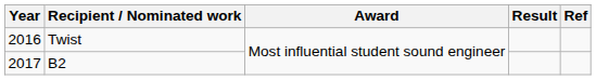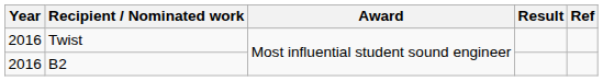 <table class="wikitable">
 <tr>
 <th>Year</th>
 <th>Recipient / Nominated work</th>
 <th>Award</th>
 <th>Result</th>
 <th>Ref</th>
 </tr>
 <tr>
 <td>2016</td>
 <td>Twist</td>
 <td rowspan="2" Afrobeat Song of the Year>Most influential student sound engineer</td>
 <td></td>
 <td></td>
 </tr>
 <tr>
-<td>2017</td>
+<td>2016</td>
 <td>B2</td>
 <td></td>
 <td></td>
 </tr>
 </table>
